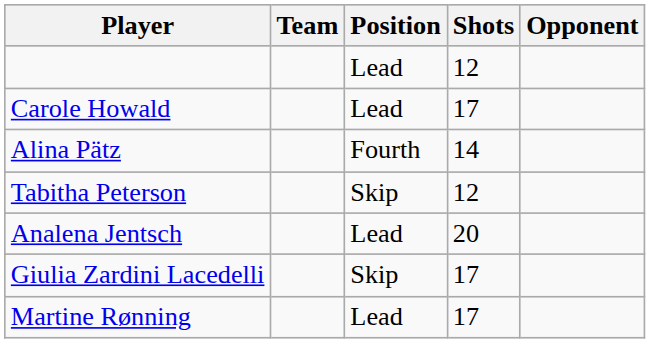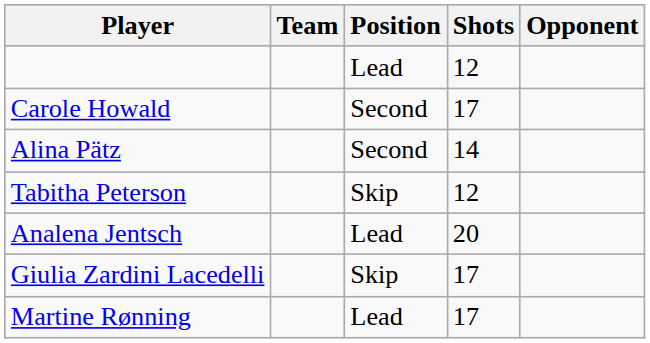 <table class="wikitable sortable">
 <tr>
 <th>Player</th>
 <th>Team</th>
 <th>Position</th>
 <th>Shots</th>
 <th>Opponent</th>
 </tr>
 <tr>
 <td></td>
 <td></td>
 <td data-sort-value="1">Lead</td>
 <td>12</td>
 <td></td>
 </tr>
 <tr>
 <td><a href='#'>Carole Howald</a></td>
 <td></td>
-<td data-sort-value="1">Lead</td>
+<td data-sort-value="2">Second</td>
 <td>17</td>
 <td></td>
 </tr>
 <tr>
 <td><a href='#'>Alina Pätz</a></td>
 <td></td>
-<td data-sort-value="4">Fourth</td>
+<td data-sort-value="2">Second</td>
 <td>14</td>
 <td></td>
 </tr>
 <tr>
 <td><a href='#'>Tabitha Peterson</a></td>
 <td></td>
 <td data-sort-value="4">Skip</td>
 <td>12</td>
 <td></td>
 </tr>
 <tr>
 <td><a href='#'>Analena Jentsch</a></td>
 <td></td>
 <td data-sort-value="1">Lead</td>
 <td>20</td>
 <td></td>
 </tr>
 <tr>
 <td><a href='#'>Giulia Zardini Lacedelli</a></td>
 <td></td>
 <td data-sort-value="4">Skip</td>
 <td>17</td>
 <td></td>
 </tr>
 <tr>
 <td><a href='#'>Martine Rønning</a></td>
 <td></td>
 <td data-sort-value="1">Lead</td>
 <td>17</td>
 <td></td>
 </tr>
 </table>
